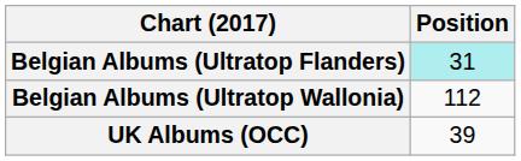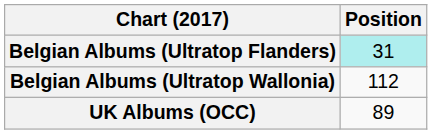 <table class="wikitable sortable plainrowheaders" style="text-align:center">
 <tr>
 <th scope="col">Chart (2017)</th>
 <th scope="col">Position</th>
 </tr>
 <tr>
 <th scope="row">Belgian Albums (Ultratop Flanders)</th>
 <td style="background: paleturquoise;">31</td>
 </tr>
 <tr>
 <th scope="row">Belgian Albums (Ultratop Wallonia)</th>
 <td>112</td>
 </tr>
 <tr>
 <th scope="row">UK Albums (OCC)</th>
-<td>39</td>
+<td>89</td>
 </tr>
 </table>
